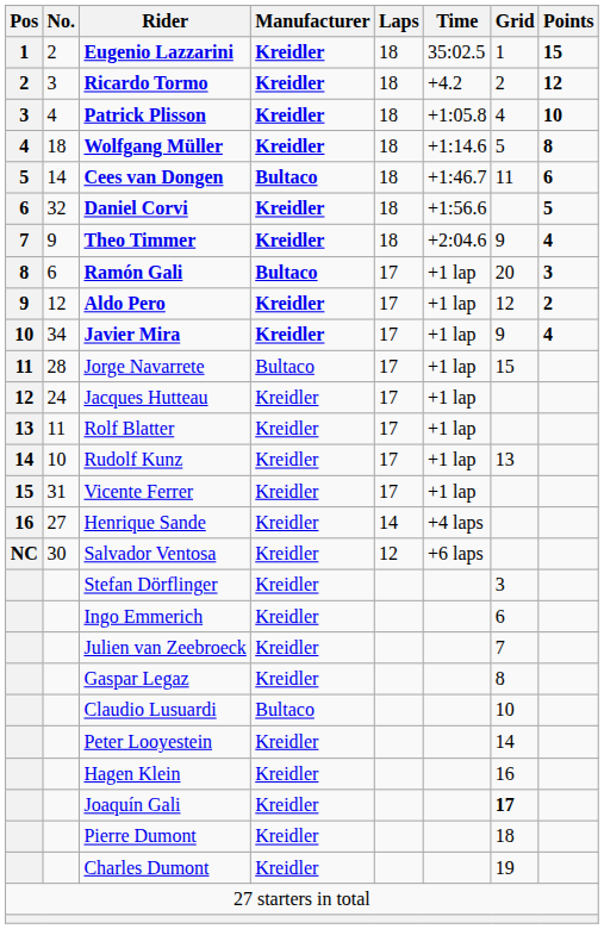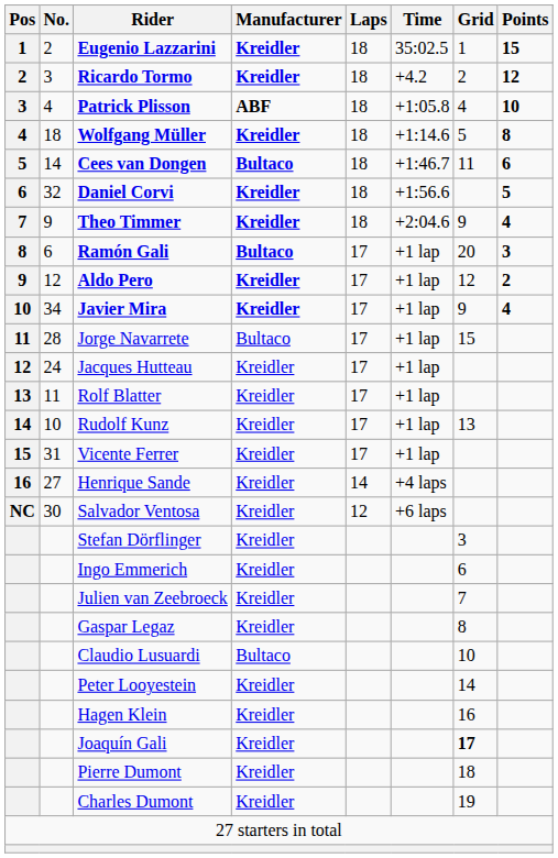 <table class="wikitable" style="font-size: 95%;">
 <tr>
 <th>Pos</th>
 <th>No.</th>
 <th>Rider</th>
 <th>Manufacturer</th>
 <th>Laps</th>
 <th>Time</th>
 <th>Grid</th>
 <th>Points</th>
 </tr>
 <tr>
 <th>1</th>
 <td>2</td>
 <td> <strong><a href='#'>Eugenio Lazzarini</a></strong></td>
 <td><strong><a href='#'>Kreidler</a></strong></td>
 <td>18</td>
 <td>35:02.5</td>
 <td>1</td>
 <td><strong>15</strong></td>
 </tr>
 <tr>
 <th>2</th>
 <td>3</td>
 <td> <strong><a href='#'>Ricardo Tormo</a></strong></td>
 <td><strong><a href='#'>Kreidler</a></strong></td>
 <td>18</td>
 <td>+4.2</td>
 <td>2</td>
 <td><strong>12</strong></td>
 </tr>
 <tr>
 <th>3</th>
 <td>4</td>
 <td> <strong><a href='#'>Patrick Plisson</a></strong></td>
-<td><strong><a href='#'>Kreidler</a></strong></td>
+<td><strong>ABF</strong></td>
 <td>18</td>
 <td>+1:05.8</td>
 <td>4</td>
 <td><strong>10</strong></td>
 </tr>
 <tr>
 <th>4</th>
 <td>18</td>
 <td> <strong><a href='#'>Wolfgang Müller</a></strong></td>
 <td><strong><a href='#'>Kreidler</a></strong></td>
 <td>18</td>
 <td>+1:14.6</td>
 <td>5</td>
 <td><strong>8</strong></td>
 </tr>
 <tr>
 <th>5</th>
 <td>14</td>
 <td> <strong><a href='#'>Cees van Dongen</a></strong></td>
 <td><strong><a href='#'>Bultaco</a></strong></td>
 <td>18</td>
 <td>+1:46.7</td>
 <td>11</td>
 <td><strong>6</strong></td>
 </tr>
 <tr>
 <th>6</th>
 <td>32</td>
 <td> <strong><a href='#'>Daniel Corvi</a></strong></td>
 <td><strong><a href='#'>Kreidler</a></strong></td>
 <td>18</td>
 <td>+1:56.6</td>
 <td></td>
 <td><strong>5</strong></td>
 </tr>
 <tr>
 <th>7</th>
 <td>9</td>
 <td> <strong><a href='#'>Theo Timmer</a></strong></td>
 <td><strong><a href='#'>Kreidler</a></strong></td>
 <td>18</td>
 <td>+2:04.6</td>
 <td>9</td>
 <td><strong>4</strong></td>
 </tr>
 <tr>
 <th>8</th>
 <td>6</td>
 <td> <strong><a href='#'>Ramón Gali</a></strong></td>
 <td><strong><a href='#'>Bultaco</a></strong></td>
 <td>17</td>
 <td>+1 lap</td>
 <td>20</td>
 <td><strong>3</strong></td>
 </tr>
 <tr>
 <th>9</th>
 <td>12</td>
 <td> <strong><a href='#'>Aldo Pero</a></strong></td>
 <td><strong><a href='#'>Kreidler</a></strong></td>
 <td>17</td>
 <td>+1 lap</td>
 <td>12</td>
 <td><strong>2</strong></td>
 </tr>
 <tr>
 <th>10</th>
 <td>34</td>
 <td> <strong><a href='#'>Javier Mira</a></strong></td>
 <td><strong><a href='#'>Kreidler</a></strong></td>
 <td>17</td>
 <td>+1 lap</td>
 <td>9</td>
 <td><strong>4</strong></td>
 </tr>
 <tr>
 <th>11</th>
 <td>28</td>
 <td> <a href='#'>Jorge Navarrete</a></td>
 <td><a href='#'>Bultaco</a></td>
 <td>17</td>
 <td>+1 lap</td>
 <td>15</td>
 <td></td>
 </tr>
 <tr>
 <th>12</th>
 <td>24</td>
 <td> <a href='#'>Jacques Hutteau</a></td>
 <td><a href='#'>Kreidler</a></td>
 <td>17</td>
 <td>+1 lap</td>
 <td></td>
 <td></td>
 </tr>
 <tr>
 <th>13</th>
 <td>11</td>
 <td> <a href='#'>Rolf Blatter</a></td>
 <td><a href='#'>Kreidler</a></td>
 <td>17</td>
 <td>+1 lap</td>
 <td></td>
 <td></td>
 </tr>
 <tr>
 <th>14</th>
 <td>10</td>
 <td> <a href='#'>Rudolf Kunz</a></td>
 <td><a href='#'>Kreidler</a></td>
 <td>17</td>
 <td>+1 lap</td>
 <td>13</td>
 <td></td>
 </tr>
 <tr>
 <th>15</th>
 <td>31</td>
 <td> <a href='#'>Vicente Ferrer</a></td>
 <td><a href='#'>Kreidler</a></td>
 <td>17</td>
 <td>+1 lap</td>
 <td></td>
 <td></td>
 </tr>
 <tr>
 <th>16</th>
 <td>27</td>
 <td> <a href='#'>Henrique Sande</a></td>
 <td><a href='#'>Kreidler</a></td>
 <td>14</td>
 <td>+4 laps</td>
 <td></td>
 <td></td>
 </tr>
 <tr>
 <th>NC</th>
 <td>30</td>
 <td> <a href='#'>Salvador Ventosa</a></td>
 <td><a href='#'>Kreidler</a></td>
 <td>12</td>
 <td>+6 laps</td>
 <td></td>
 <td></td>
 </tr>
 <tr>
 <th></th>
 <td></td>
 <td> <a href='#'>Stefan Dörflinger</a></td>
 <td><a href='#'>Kreidler</a></td>
 <td></td>
 <td></td>
 <td>3</td>
 <td></td>
 </tr>
 <tr>
 <th></th>
 <td></td>
 <td> <a href='#'>Ingo Emmerich</a></td>
 <td><a href='#'>Kreidler</a></td>
 <td></td>
 <td></td>
 <td>6</td>
 <td></td>
 </tr>
 <tr>
 <th></th>
 <td></td>
 <td> <a href='#'>Julien van Zeebroeck</a></td>
 <td><a href='#'>Kreidler</a></td>
 <td></td>
 <td></td>
 <td>7</td>
 <td></td>
 </tr>
 <tr>
 <th></th>
 <td></td>
 <td> <a href='#'>Gaspar Legaz</a></td>
 <td><a href='#'>Kreidler</a></td>
 <td></td>
 <td></td>
 <td>8</td>
 <td></td>
 </tr>
 <tr>
 <th></th>
 <td></td>
 <td> <a href='#'>Claudio Lusuardi</a></td>
 <td><a href='#'>Bultaco</a></td>
 <td></td>
 <td></td>
 <td>10</td>
 <td></td>
 </tr>
 <tr>
 <th></th>
 <td></td>
 <td> <a href='#'>Peter Looyestein</a></td>
 <td><a href='#'>Kreidler</a></td>
 <td></td>
 <td></td>
 <td>14</td>
 <td></td>
 </tr>
 <tr>
 <th></th>
 <td></td>
 <td> <a href='#'>Hagen Klein</a></td>
 <td><a href='#'>Kreidler</a></td>
 <td></td>
 <td></td>
 <td>16</td>
 <td></td>
 </tr>
 <tr>
 <th></th>
 <td></td>
 <td> <a href='#'>Joaquín Gali</a></td>
 <td><a href='#'>Kreidler</a></td>
 <td></td>
 <td></td>
 <td><strong>17</strong></td>
 <td></td>
 </tr>
 <tr>
 <th></th>
 <td></td>
 <td> <a href='#'>Pierre Dumont</a></td>
 <td><a href='#'>Kreidler</a></td>
 <td></td>
 <td></td>
 <td>18</td>
 <td></td>
 </tr>
 <tr>
 <th></th>
 <td></td>
 <td> <a href='#'>Charles Dumont</a></td>
 <td><a href='#'>Kreidler</a></td>
 <td></td>
 <td></td>
 <td>19</td>
 <td></td>
 </tr>
 <tr>
 <td colspan=8 align=center>27 starters in total</td>
 </tr>
 <tr>
 <th colspan=8></th>
 </tr>
 </table>
